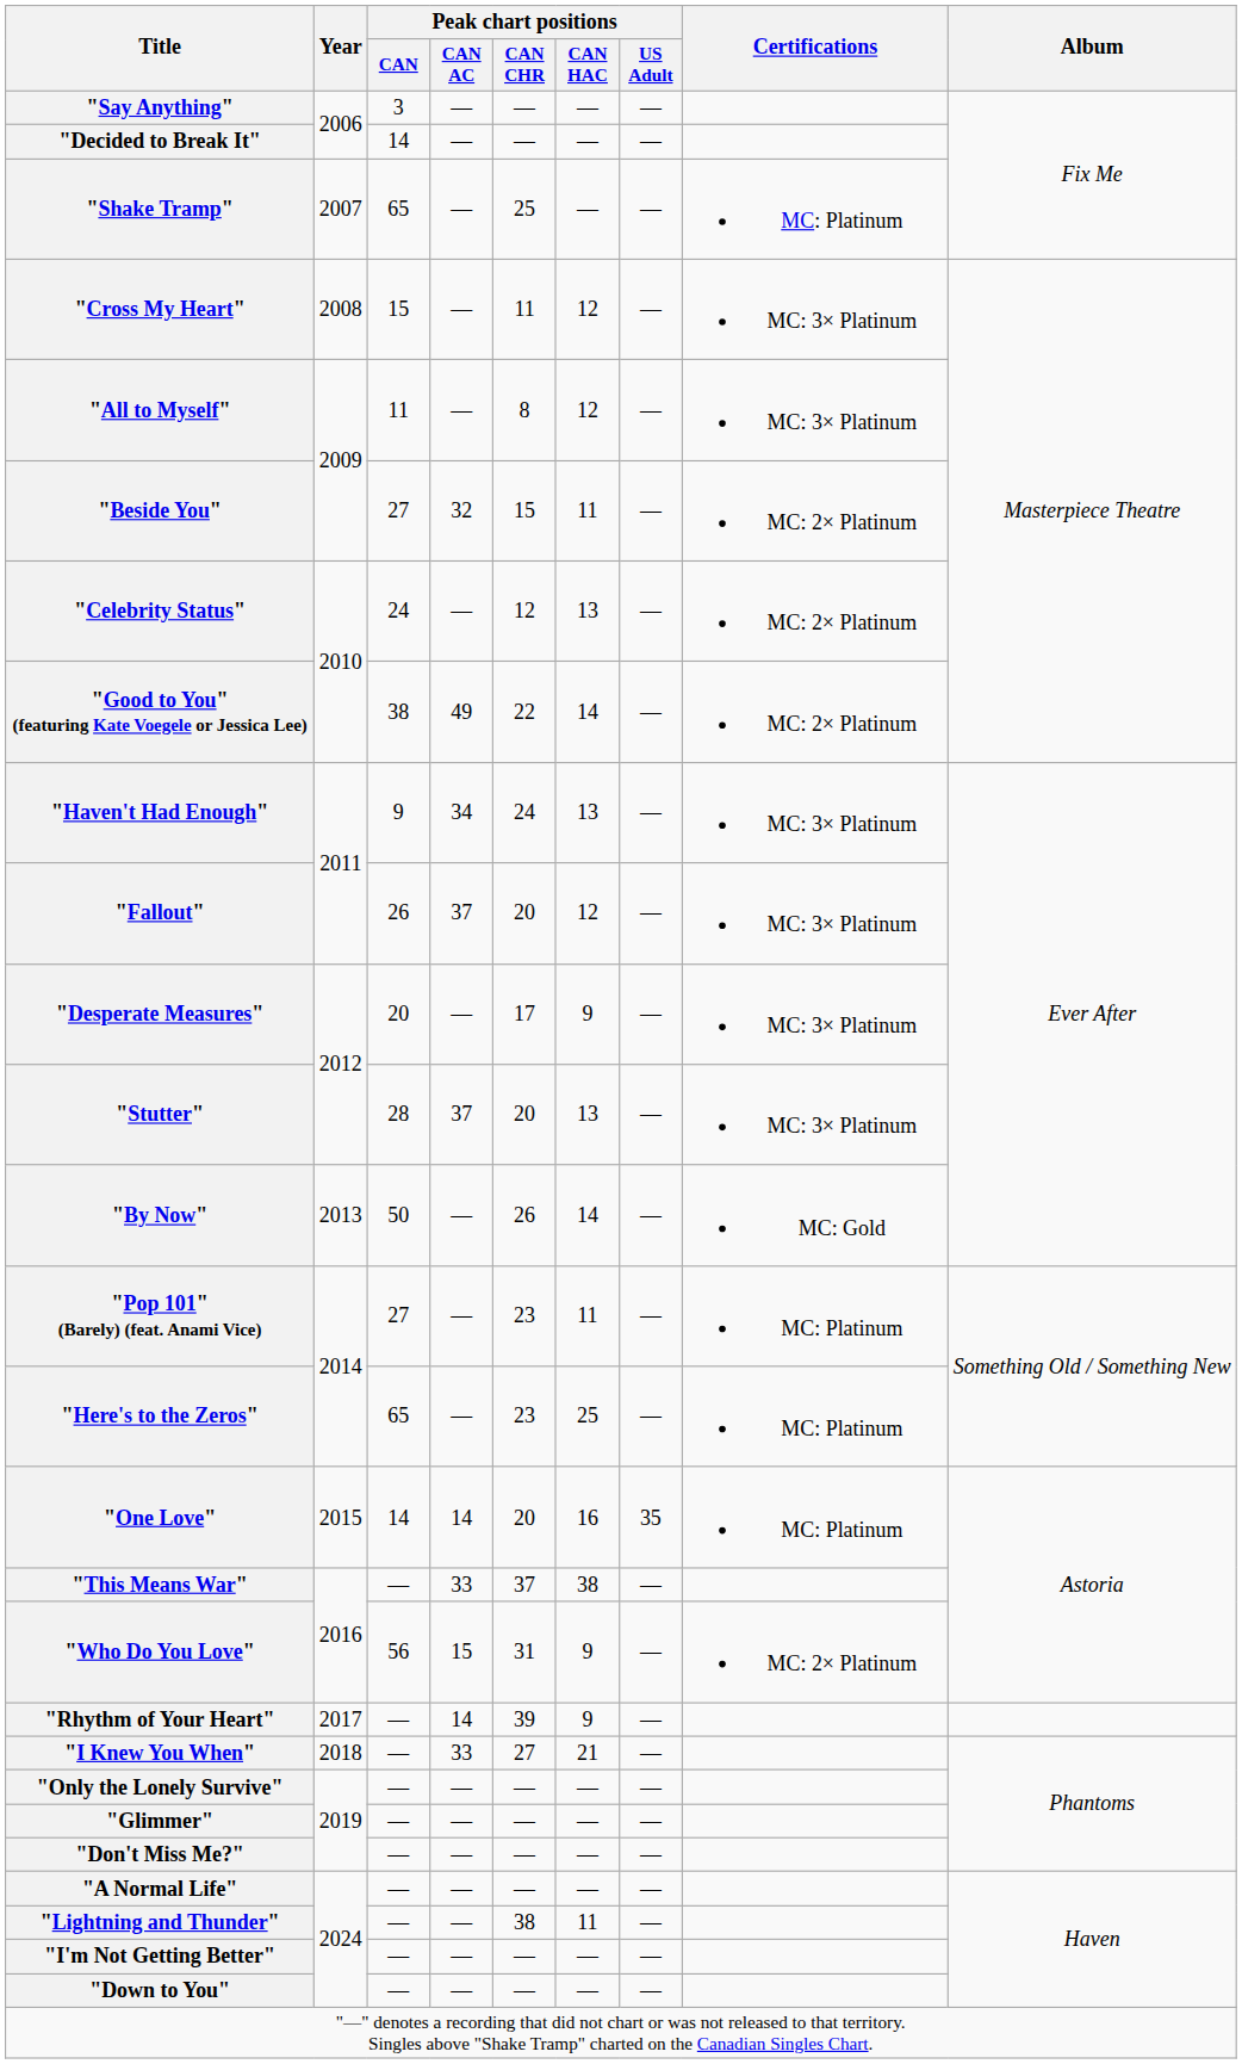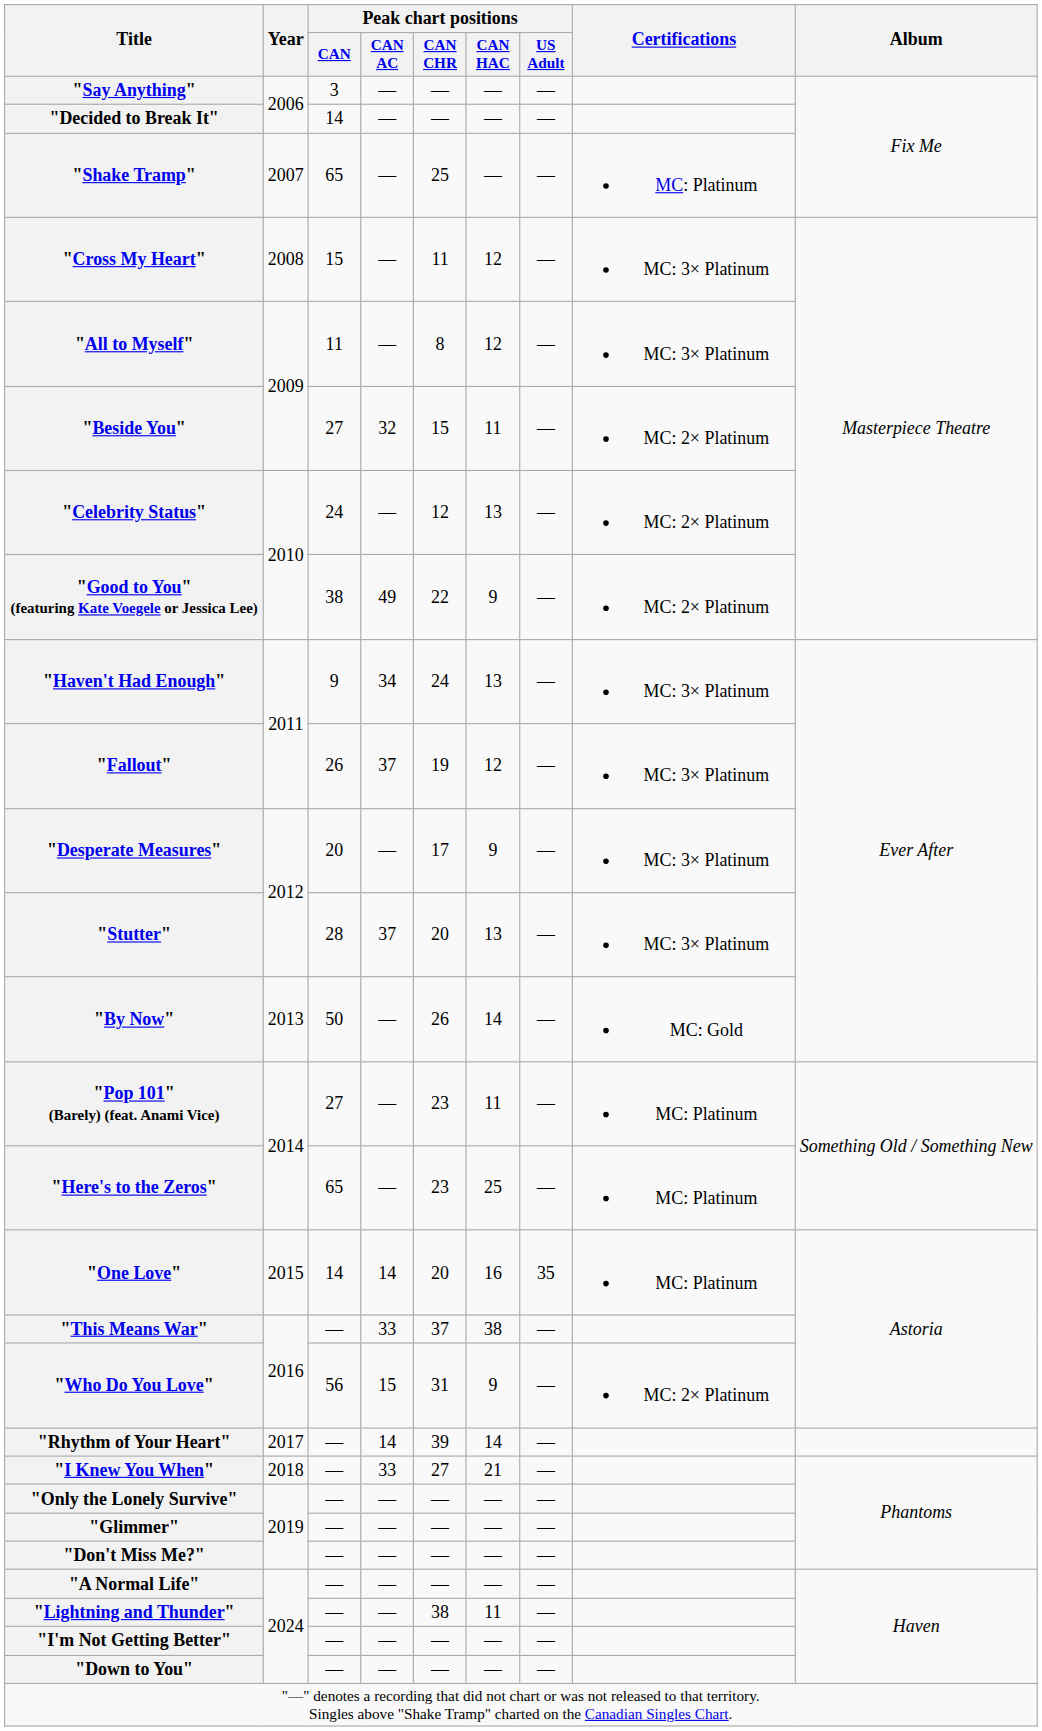 <table class="wikitable plainrowheaders" style="text-align:center;">
 <tr>
 <th scope="col" rowspan="2" style="width:14em;">Title</th>
 <th scope="col" rowspan="2">Year</th>
 <th scope="col" colspan="5">Peak chart positions</th>
 <th scope="col" rowspan="2" style="width:12em;"><a href='#'>Certifications</a></th>
 <th scope="col" rowspan="2">Album</th>
 </tr>
 <tr>
 <th scope="col" style="width:3em;font-size:85%;"><a href='#'>CAN</a><br></th>
 <th scope="col" style="width:3em;font-size:85%;"><a href='#'>CAN<br>AC</a><br></th>
 <th scope="col" style="width:3em;font-size:85%;"><a href='#'>CAN<br>CHR</a><br></th>
 <th scope="col" style="width:3em;font-size:85%;"><a href='#'>CAN<br>HAC</a><br></th>
 <th scope="col" style="width:3em;font-size:85%;"><a href='#'>US<br>Adult</a><br></th>
 </tr>
 <tr>
 <th scope="row">"<a href='#'>Say Anything</a>"</th>
 <td rowspan="2">2006</td>
 <td>3</td>
 <td>—</td>
 <td>—</td>
 <td>—</td>
 <td>—</td>
 <td></td>
 <td rowspan="3"><em>Fix Me</em></td>
 </tr>
 <tr>
 <th scope="row">"Decided to Break It"</th>
 <td>14</td>
 <td>—</td>
 <td>—</td>
 <td>—</td>
 <td>—</td>
 <td></td>
 </tr>
 <tr>
 <th scope="row">"<a href='#'>Shake Tramp</a>"</th>
 <td>2007</td>
 <td>65</td>
 <td>—</td>
 <td>25</td>
 <td>—</td>
 <td>—</td>
 <td><br><ul><li><a href='#'>MC</a>: Platinum</li></ul></td>
 </tr>
 <tr>
 <th scope="row">"<a href='#'>Cross My Heart</a>"</th>
 <td>2008</td>
 <td>15</td>
 <td>—</td>
 <td>11</td>
 <td>12</td>
 <td>—</td>
 <td><br><ul><li>MC: 3× Platinum</li></ul></td>
 <td rowspan="5"><em>Masterpiece Theatre</em></td>
 </tr>
 <tr>
 <th scope="row">"<a href='#'>All to Myself</a>"</th>
 <td rowspan="2">2009</td>
 <td>11</td>
 <td>—</td>
 <td>8</td>
 <td>12</td>
 <td>—</td>
 <td><br><ul><li>MC: 3× Platinum</li></ul></td>
 </tr>
 <tr>
 <th scope="row">"<a href='#'>Beside You</a>"</th>
 <td>27</td>
 <td>32</td>
 <td>15</td>
 <td>11</td>
 <td>—</td>
 <td><br><ul><li>MC: 2× Platinum</li></ul></td>
 </tr>
 <tr>
 <th scope="row">"<a href='#'>Celebrity Status</a>"</th>
 <td rowspan="2">2010</td>
 <td>24</td>
 <td>—</td>
 <td>12</td>
 <td>13</td>
 <td>—</td>
 <td><br><ul><li>MC: 2× Platinum</li></ul></td>
 </tr>
 <tr>
 <th scope="row">"<a href='#'>Good to You</a>" <br> <small>(featuring <a href='#'>Kate Voegele</a> or Jessica Lee)</small></th>
 <td>38</td>
 <td>49</td>
 <td>22</td>
-<td>14</td>
+<td>9</td>
 <td>—</td>
 <td><br><ul><li>MC: 2× Platinum</li></ul></td>
 </tr>
 <tr>
 <th scope="row">"<a href='#'>Haven't Had Enough</a>"</th>
 <td rowspan="2">2011</td>
 <td>9</td>
 <td>34</td>
 <td>24</td>
 <td>13</td>
 <td>—</td>
 <td><br><ul><li>MC: 3× Platinum</li></ul></td>
 <td rowspan="5"><em>Ever After</em></td>
 </tr>
 <tr>
 <th scope="row">"<a href='#'>Fallout</a>"</th>
 <td>26</td>
 <td>37</td>
-<td>20</td>
+<td>19</td>
 <td>12</td>
 <td>—</td>
 <td><br><ul><li>MC: 3× Platinum</li></ul></td>
 </tr>
 <tr>
 <th scope="row">"<a href='#'>Desperate Measures</a>"</th>
 <td rowspan="2">2012</td>
 <td>20</td>
 <td>—</td>
 <td>17</td>
 <td>9</td>
 <td>—</td>
 <td><br><ul><li>MC: 3× Platinum</li></ul></td>
 </tr>
 <tr>
 <th scope="row">"<a href='#'>Stutter</a>"</th>
 <td>28</td>
 <td>37</td>
 <td>20</td>
 <td>13</td>
 <td>—</td>
 <td><br><ul><li>MC: 3× Platinum</li></ul></td>
 </tr>
 <tr>
 <th scope="row">"<a href='#'>By Now</a>"</th>
 <td>2013</td>
 <td>50</td>
 <td>—</td>
 <td>26</td>
 <td>14</td>
 <td>—</td>
 <td><br><ul><li>MC: Gold</li></ul></td>
 </tr>
 <tr>
 <th scope="row">"<a href='#'>Pop 101</a>" <br> <small>(Barely) (feat. Anami Vice)</small></th>
 <td rowspan="2">2014</td>
 <td>27</td>
 <td>—</td>
 <td>23</td>
 <td>11</td>
 <td>—</td>
 <td><br><ul><li>MC: Platinum</li></ul></td>
 <td rowspan="2"><em>Something Old / Something New</em></td>
 </tr>
 <tr>
 <th scope="row">"<a href='#'>Here's to the Zeros</a>"</th>
 <td>65</td>
 <td>—</td>
 <td>23</td>
 <td>25</td>
 <td>—</td>
 <td><br><ul><li>MC: Platinum</li></ul></td>
 </tr>
 <tr>
 <th scope="row">"<a href='#'>One Love</a>"</th>
 <td>2015</td>
 <td>14</td>
 <td>14</td>
 <td>20</td>
 <td>16</td>
 <td>35</td>
 <td><br><ul><li>MC: Platinum</li></ul></td>
 <td rowspan="3"><em>Astoria</em></td>
 </tr>
 <tr>
 <th scope="row">"<a href='#'>This Means War</a>"</th>
 <td rowspan="2">2016</td>
 <td>—</td>
 <td>33</td>
 <td>37</td>
 <td>38</td>
 <td>—</td>
 <td></td>
 </tr>
 <tr>
 <th scope="row">"<a href='#'>Who Do You Love</a>"</th>
 <td>56</td>
 <td>15</td>
 <td>31</td>
 <td>9</td>
 <td>—</td>
 <td><br><ul><li>MC: 2× Platinum</li></ul></td>
 </tr>
 <tr>
 <th scope="row">"Rhythm of Your Heart"</th>
 <td>2017</td>
 <td>—</td>
 <td>14</td>
 <td>39</td>
-<td>9</td>
+<td>14</td>
 <td>—</td>
 <td></td>
 <td></td>
 </tr>
 <tr>
 <th scope="row">"<a href='#'>I Knew You When</a>"</th>
 <td>2018</td>
 <td>—</td>
 <td>33</td>
 <td>27</td>
 <td>21</td>
 <td>—</td>
 <td></td>
 <td rowspan="4"><em>Phantoms</em></td>
 </tr>
 <tr>
 <th scope="row">"Only the Lonely Survive"</th>
 <td rowspan="3">2019</td>
 <td>—</td>
 <td>—</td>
 <td>—</td>
 <td>—</td>
 <td>—</td>
 <td></td>
 </tr>
 <tr>
 <th scope="row">"Glimmer"</th>
 <td>—</td>
 <td>—</td>
 <td>—</td>
 <td>—</td>
 <td>—</td>
 <td></td>
 </tr>
 <tr>
 <th scope="row">"Don't Miss Me?"</th>
 <td>—</td>
 <td>—</td>
 <td>—</td>
 <td>—</td>
 <td>—</td>
 <td></td>
 </tr>
 <tr>
 <th scope="row">"A Normal Life"</th>
 <td rowspan="4">2024</td>
 <td>—</td>
 <td>—</td>
 <td>—</td>
 <td>—</td>
 <td>—</td>
 <td></td>
 <td rowspan="4"><em>Haven</em></td>
 </tr>
 <tr>
 <th scope="row">"<a href='#'>Lightning and Thunder</a>"</th>
 <td>—</td>
 <td>—</td>
 <td>38</td>
 <td>11</td>
 <td>—</td>
 <td></td>
 </tr>
 <tr>
 <th scope="row">"I'm Not Getting Better"</th>
 <td>—</td>
 <td>—</td>
 <td>—</td>
 <td>—</td>
 <td>—</td>
 <td></td>
 </tr>
 <tr>
 <th scope="row">"Down to You"</th>
 <td>—</td>
 <td>—</td>
 <td>—</td>
 <td>—</td>
 <td>—</td>
 <td></td>
 </tr>
 <tr>
 <td colspan="10" style="font-size:85%;">"—" denotes a recording that did not chart or was not released to that territory. <br> Singles above "Shake Tramp" charted on the <a href='#'>Canadian Singles Chart</a>.</td>
 </tr>
 </table>
